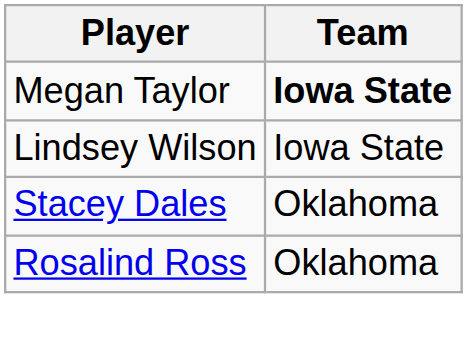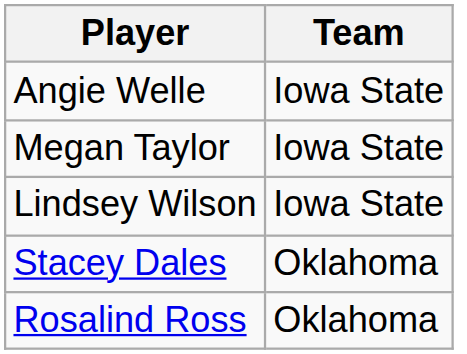 <table class="wikitable">
 <tr>
 <th>Player</th>
 <th>Team</th>
 </tr>
 <tr>
+<td>Angie Welle</td>
+<td>Iowa State</td>
+</tr>
+<tr>
 <td>Megan Taylor</td>
-<td><strong>Iowa State</strong></td>
+<td>Iowa State</td>
 </tr>
 <tr>
 <td>Lindsey Wilson</td>
 <td>Iowa State</td>
 </tr>
 <tr>
 <td><a href='#'>Stacey Dales</a></td>
 <td>Oklahoma</td>
 </tr>
 <tr>
 <td><a href='#'>Rosalind Ross</a></td>
 <td>Oklahoma</td>
 </tr>
 </table>
